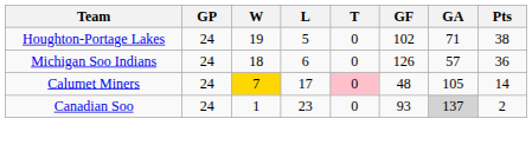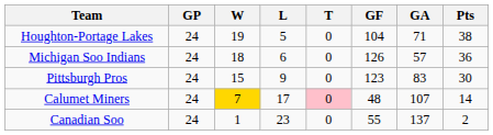 <table class="wikitable" style="text-align:center;">
 <tr>
 <th style="width:12em">Team</th>
 <th style="width:3em">GP</th>
 <th style="width:3em">W</th>
 <th style="width:3em">L</th>
 <th style="width:3em">T</th>
 <th style="width:3em">GF</th>
 <th style="width:3em">GA</th>
 <th style="width:3em">Pts</th>
 </tr>
 <tr>
 <td><a href='#'>Houghton-Portage Lakes</a></td>
 <td>24</td>
 <td>19</td>
 <td>5</td>
 <td>0</td>
-<td>102</td>
+<td>104</td>
 <td>71</td>
 <td>38</td>
 </tr>
 <tr>
 <td><a href='#'>Michigan Soo Indians</a></td>
 <td>24</td>
 <td>18</td>
 <td>6</td>
 <td>0</td>
 <td>126</td>
 <td>57</td>
 <td>36</td>
 </tr>
 <tr>
+<td><a href='#'>Pittsburgh Pros</a></td>
+<td>24</td>
+<td>15</td>
+<td>9</td>
+<td>0</td>
+<td>123</td>
+<td>83</td>
+<td>30</td>
+</tr>
+<tr>
 <td><a href='#'>Calumet Miners</a></td>
 <td>24</td>
 <td style="background: gold;">7</td>
 <td>17</td>
 <td style="background: pink;">0</td>
 <td>48</td>
-<td>105</td>
+<td>107</td>
 <td>14</td>
 </tr>
 <tr>
 <td><a href='#'>Canadian Soo</a></td>
 <td>24</td>
 <td>1</td>
 <td>23</td>
 <td>0</td>
-<td>93</td>
-<td style="background: lightgrey;">137</td>
+<td>55</td>
+<td>137</td>
 <td>2</td>
 </tr>
 </table>
